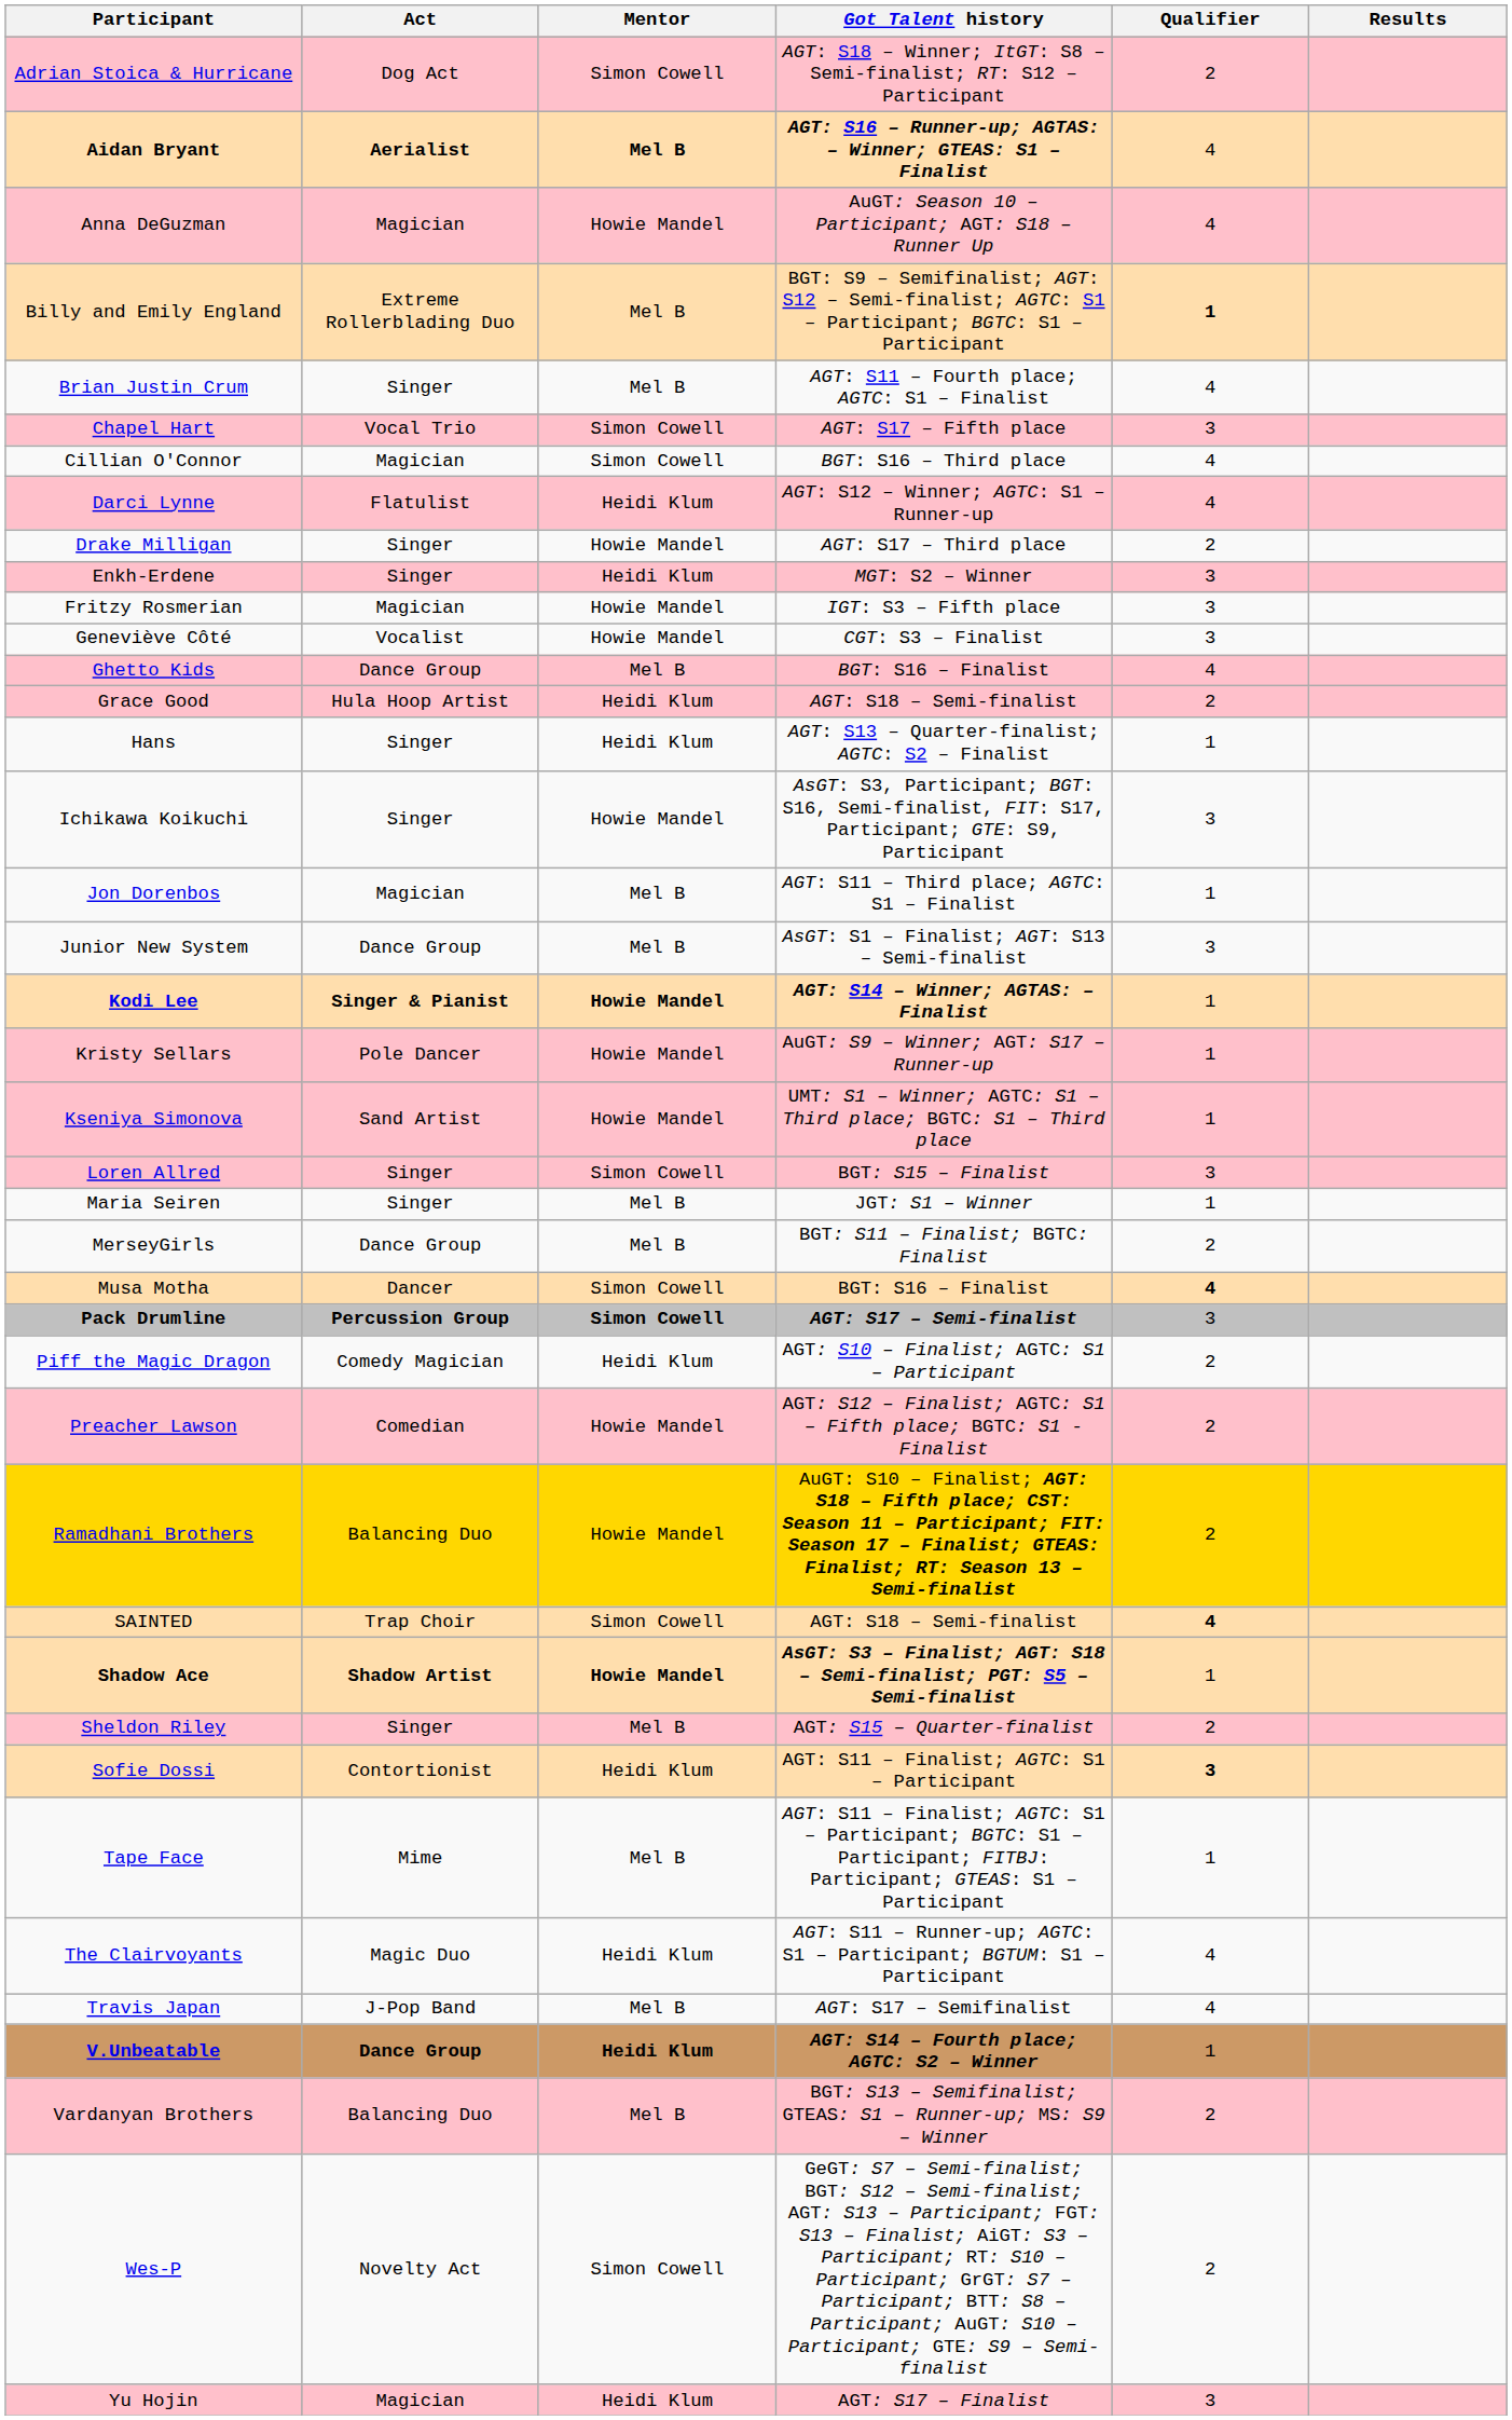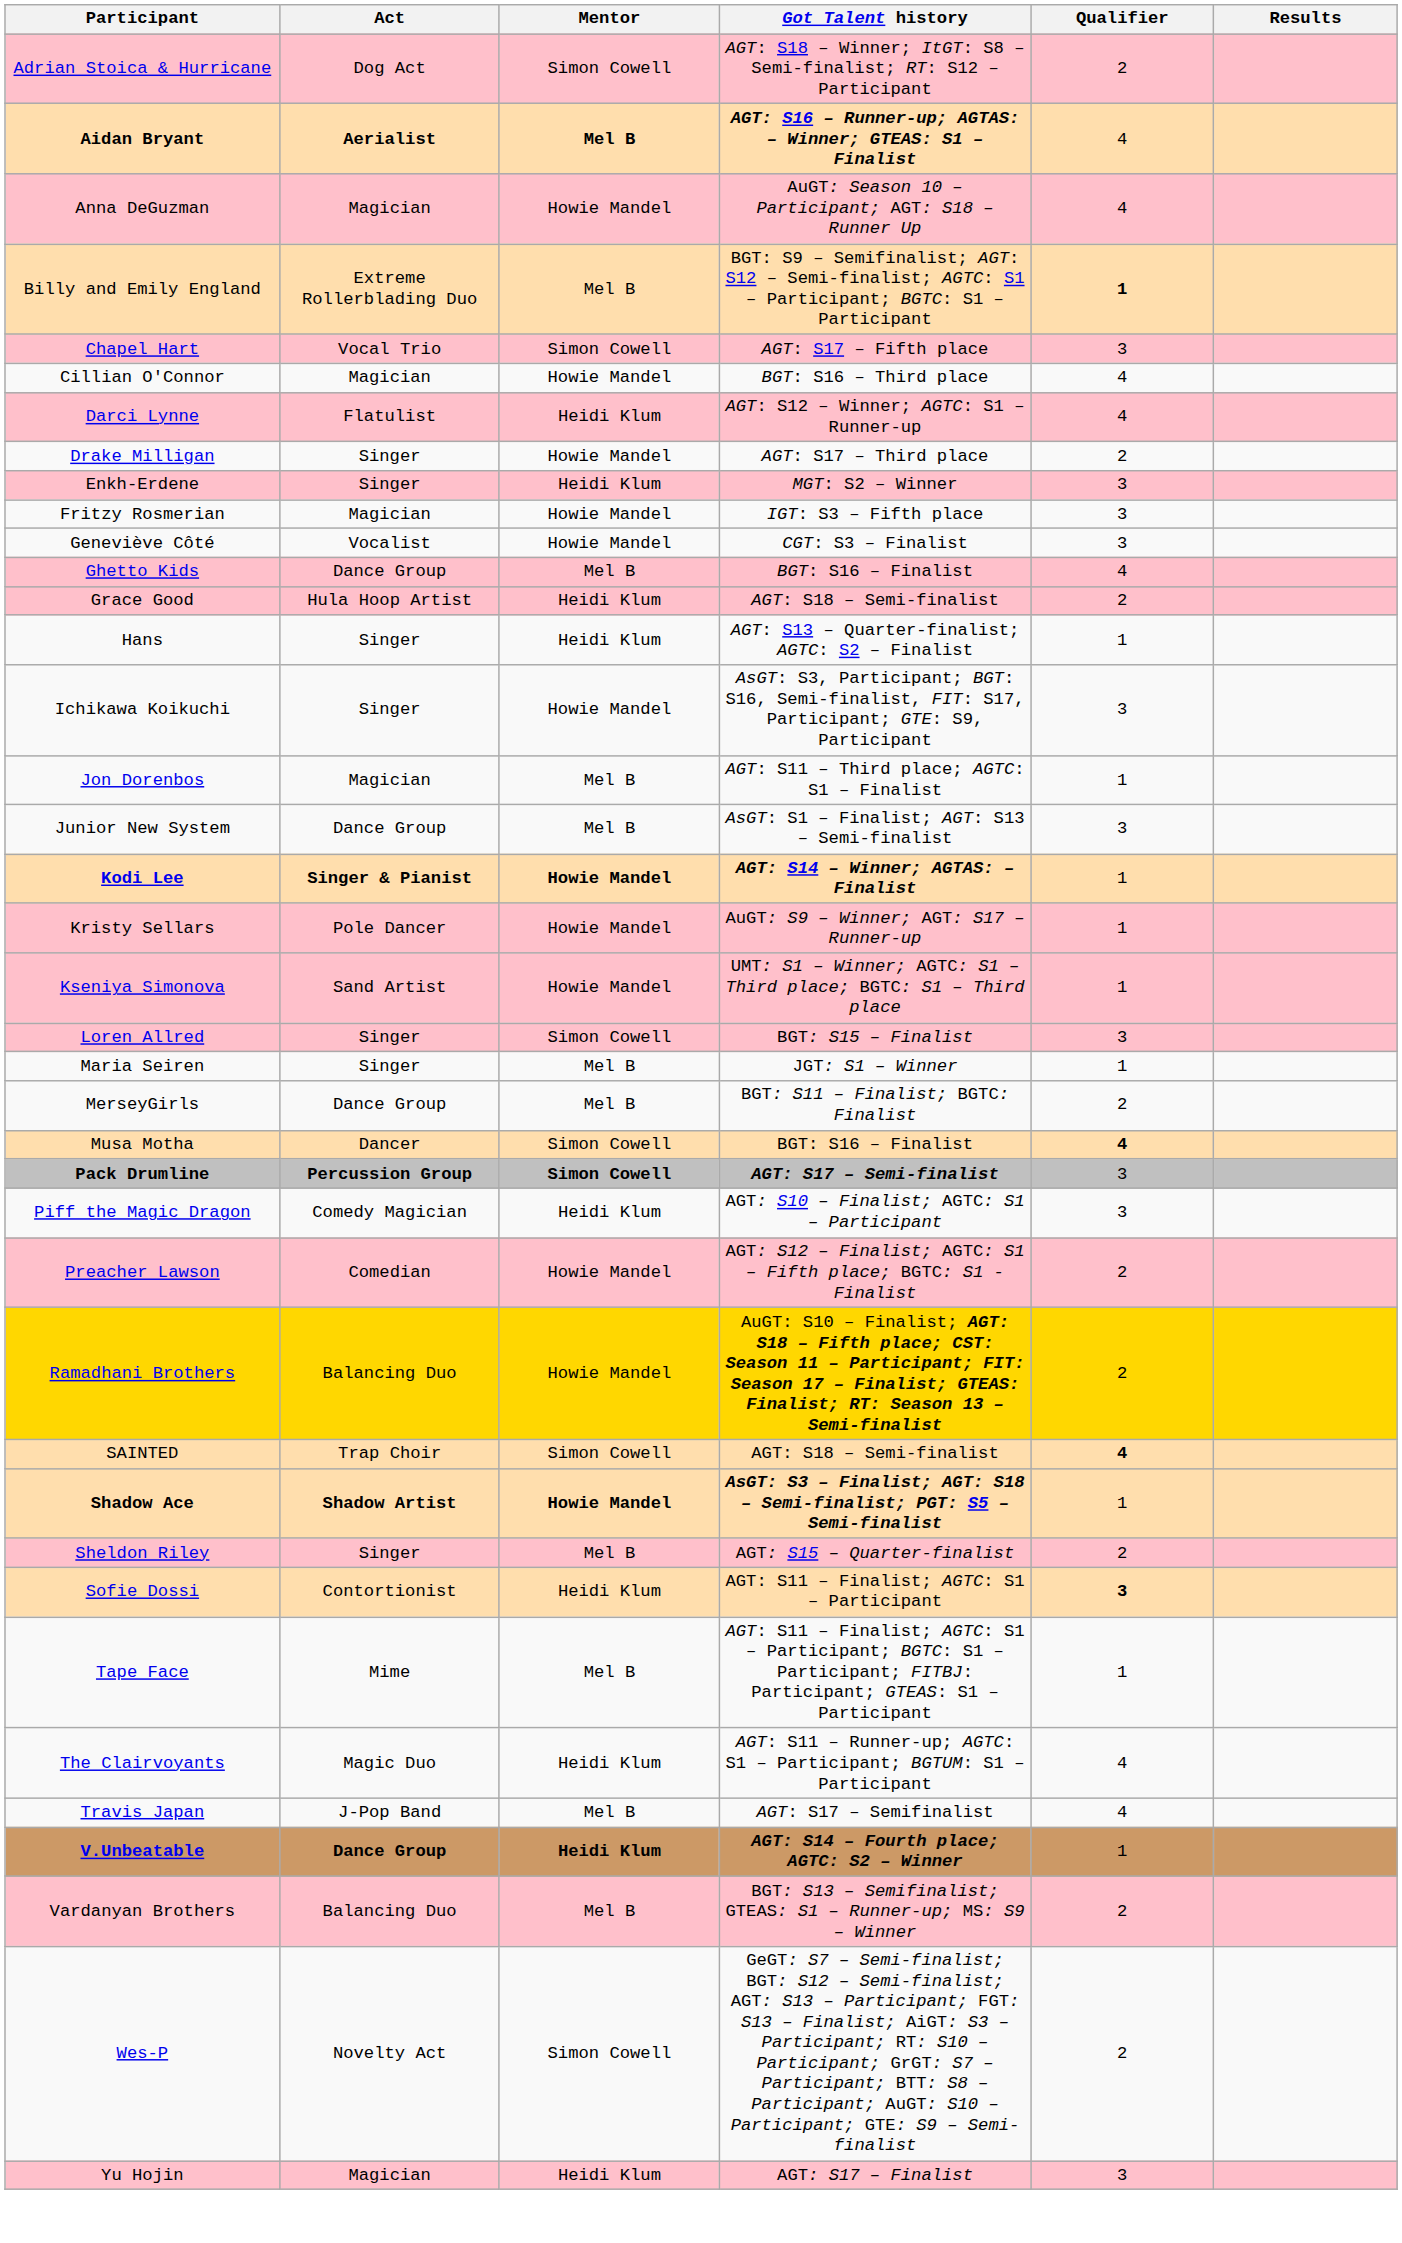 <table class="sortable wikitable" style="margin-left: auto; margin-right: auto; border: none; text-align:center; width:75%; font-size:90%">
 <tr>
 <th style="width:15%;">Participant</th>
 <th style="width:12%;">Act</th>
 <th style="width:12%;">Mentor</th>
 <th style="width:17%;" class="unsortable"><em><a href='#'>Got Talent</a></em> history</th>
 <th style="width:10%;">Qualifier</th>
 <th style="width:10%;">Results</th>
 </tr>
 <tr style="background:pink;">
 <td><a href='#'>Adrian Stoica & Hurricane</a></td>
 <td>Dog Act</td>
 <td>Simon Cowell</td>
 <td><em>AGT</em>: <a href='#'>S18</a> – Winner; <em>ItGT</em>: S8 – Semi-finalist; <em>RT</em>: S12 – Participant</td>
 <td>2</td>
 <td></td>
 </tr>
 <tr style="background:navajowhite;">
 <td><strong>Aidan Bryant</strong> </td>
 <td><strong>Aerialist</strong></td>
 <td><strong>Mel B</strong></td>
 <td><strong><em>AGT<em>: <a href='#'>S16</a> – Runner-up; </em>AGTAS<em>: – Winner; </em>GTEAS<em>: S1 – Finalist<strong></td>
 <td></strong>4<strong></td>
 <td></strong><strong></td>
 </tr>
 <tr style="background:pink;">
 <td>Anna DeGuzman</td>
 <td>Magician</td>
 <td>Howie Mandel</td>
 <td></em>AuGT<em>: Season 10 – Participant; </em>AGT<em>: S18 – Runner Up</td>
 <td>4</td>
 <td></td>
 </tr>
 <tr style="background:NavajoWhite">
 <td></strong>Billy and Emily England<strong> </td>
 <td></strong>Extreme Rollerblading Duo<strong></td>
 <td></strong>Mel B<strong></td>
 <td></em></strong>BGT</em>: S9 – Semifinalist; <em>AGT</em>: <a href='#'>S12</a> – Semi-finalist; <em>AGTC</em>: <a href='#'>S1</a> – Participant; <em>BGTC</em>: S1 – Participant</strong></td>
 <td><strong>1</strong></td>
 <td><strong></strong></td>
 </tr>
-<tr>
-<td><a href='#'>Brian Justin Crum</a></td>
-<td>Singer</td>
-<td>Mel B</td>
-<td><em>AGT</em>: <a href='#'>S11</a> – Fourth place; <em>AGTC</em>: S1 – Finalist</td>
-<td>4</td>
-<td></td>
-</tr>
 <tr style="background:pink;">
 <td><a href='#'>Chapel Hart</a></td>
 <td>Vocal Trio</td>
 <td>Simon Cowell</td>
 <td><em>AGT</em>: <a href='#'>S17</a> – Fifth place</td>
 <td>3</td>
 <td></td>
 </tr>
 <tr>
 <td>Cillian O'Connor</td>
 <td>Magician</td>
-<td>Simon Cowell</td>
+<td>Howie Mandel</td>
 <td><em>BGT</em>: S16 – Third place</td>
 <td>4</td>
 <td></td>
 </tr>
 <tr style="background:pink;">
 <td><a href='#'>Darci Lynne</a></td>
 <td>Flatulist</td>
 <td>Heidi Klum</td>
 <td><em>AGT</em>: S12 – Winner; <em>AGTC</em>: S1 – Runner-up</td>
 <td>4</td>
 <td></td>
 </tr>
 <tr>
 <td><a href='#'>Drake Milligan</a></td>
 <td>Singer</td>
 <td>Howie Mandel</td>
 <td><em>AGT</em>: S17 – Third place</td>
 <td>2</td>
 <td></td>
 </tr>
 <tr style="background:pink;">
 <td>Enkh-Erdene</td>
 <td>Singer</td>
 <td>Heidi Klum</td>
 <td><em>MGT</em>: S2 – Winner</td>
 <td>3</td>
 <td></td>
 </tr>
 <tr>
 <td>Fritzy Rosmerian</td>
 <td>Magician</td>
 <td>Howie Mandel</td>
 <td><em>IGT</em>: S3 – Fifth place</td>
 <td>3</td>
 <td></td>
 </tr>
 <tr>
 <td>Geneviève Côté</td>
 <td>Vocalist</td>
 <td>Howie Mandel</td>
 <td><em>CGT</em>: S3 – Finalist</td>
 <td>3</td>
 <td></td>
 </tr>
 <tr style="background:pink;">
 <td><a href='#'>Ghetto Kids</a></td>
 <td>Dance Group</td>
 <td>Mel B</td>
 <td><em>BGT</em>: S16 – Finalist</td>
 <td>4</td>
 <td></td>
 </tr>
 <tr style="background:pink;">
 <td>Grace Good</td>
 <td>Hula Hoop Artist</td>
 <td>Heidi Klum</td>
 <td><em>AGT</em>: S18 – Semi-finalist</td>
 <td>2</td>
 <td></td>
 </tr>
 <tr>
 <td>Hans</td>
 <td>Singer</td>
 <td>Heidi Klum</td>
 <td><em>AGT</em>: <a href='#'>S13</a> – Quarter-finalist; <em>AGTC</em>: <a href='#'>S2</a> – Finalist</td>
 <td>1</td>
 <td></td>
 </tr>
 <tr>
 <td>Ichikawa Koikuchi</td>
 <td>Singer</td>
 <td>Howie Mandel</td>
 <td><em>AsGT</em>: S3, Participant; <em>BGT</em>: S16, Semi-finalist, <em>FIT</em>: S17, Participant; <em>GTE</em>: S9, Participant</td>
 <td>3</td>
 <td></td>
 </tr>
 <tr>
 <td><a href='#'>Jon Dorenbos</a></td>
 <td>Magician</td>
 <td>Mel B</td>
 <td><em>AGT</em>: S11 – Third place; <em>AGTC</em>: S1 – Finalist</td>
 <td>1</td>
 <td></td>
 </tr>
 <tr>
 <td>Junior New System</td>
 <td>Dance Group</td>
 <td>Mel B</td>
 <td><em>AsGT</em>: S1 – Finalist; <em>AGT</em>: S13 – Semi-finalist</td>
 <td>3</td>
 <td></td>
 </tr>
 <tr style="background:navajowhite;">
 <td><strong><a href='#'>Kodi Lee</a></strong> </td>
 <td><strong>Singer & Pianist</strong></td>
 <td><strong>Howie Mandel</strong></td>
 <td><strong><em>AGT<em>: <a href='#'>S14</a> – Winner; </em>AGTAS<em>: – Finalist<strong></td>
 <td></strong>1<strong></td>
 <td></strong><strong></td>
 </tr>
 <tr style="background:pink;">
 <td>Kristy Sellars</td>
 <td>Pole Dancer</td>
 <td>Howie Mandel</td>
 <td></em>AuGT<em>: S9 – Winner; </em>AGT<em>: S17 – Runner-up</td>
 <td>1</td>
 <td></td>
 </tr>
 <tr style="background:pink;">
 <td><a href='#'>Kseniya Simonova</a></td>
 <td>Sand Artist</td>
 <td>Howie Mandel</td>
 <td></em>UMT<em>: S1 – Winner; </em>AGTC<em>: S1 – Third place;  </em>BGTC<em>: S1 – Third place</td>
 <td>1</td>
 <td></td>
 </tr>
 <tr style="background:pink;">
 <td><a href='#'>Loren Allred</a></td>
 <td>Singer</td>
 <td>Simon Cowell</td>
 <td></em>BGT<em>: S15 – Finalist</td>
 <td>3</td>
 <td></td>
 </tr>
 <tr>
 <td>Maria Seiren</td>
 <td>Singer</td>
 <td>Mel B</td>
 <td></em>JGT<em>: S1 – Winner</td>
 <td>1</td>
 <td></td>
 </tr>
 <tr>
 <td>MerseyGirls</td>
 <td>Dance Group</td>
 <td>Mel B</td>
 <td></em>BGT<em>: S11 – Finalist; </em>BGTC<em>: Finalist</td>
 <td>2</td>
 <td></td>
 </tr>
 <tr style="background:navajowhite;">
 <td></strong>Musa Motha<strong> </td>
 <td></strong>Dancer<strong></td>
 <td></strong>Simon Cowell<strong></td>
 <td></em></strong>BGT</em>: S16 – Finalist</strong></td>
 <td><strong>4</strong></td>
 <td><strong></strong></td>
 </tr>
 <tr style="background:silver">
 <td><strong>Pack Drumline</strong></td>
 <td><strong>Percussion Group</strong></td>
 <td><strong>Simon Cowell</strong></td>
 <td><strong><em>AGT<em>: S17 – Semi-finalist<strong></td>
 <td></strong>3<strong></td>
 <td></strong><strong></td>
 </tr>
 <tr>
 <td><a href='#'>Piff the Magic Dragon</a></td>
 <td>Comedy Magician</td>
 <td>Heidi Klum</td>
 <td></em>AGT<em>: <a href='#'>S10</a> – Finalist; </em>AGTC<em>: S1 – Participant</td>
-<td>2</td>
+<td>3</td>
 <td></td>
 </tr>
 <tr style="background:pink;">
 <td><a href='#'>Preacher Lawson</a></td>
 <td>Comedian</td>
 <td>Howie Mandel</td>
 <td></em>AGT<em>: S12 – Finalist; </em>AGTC<em>: S1 – Fifth place; </em>BGTC<em>: S1 -Finalist</td>
 <td>2</td>
 <td></td>
 </tr>
 <tr style="background:gold">
 <td></strong><a href='#'>Ramadhani Brothers</a><strong> </td>
 <td></strong>Balancing Duo<strong></td>
 <td></strong>Howie Mandel<strong></td>
 <td></em></strong>AuGT</em>: S10 – Finalist;</strong> <strong><em>AGT<em>: S18 – Fifth place; </em>CST<em>: Season 11 – Participant; </em>FIT<em>: Season 17 – Finalist; </em>GTEAS<em>: Finalist; </em>RT<em>: Season 13 – Semi-finalist<strong></td>
 <td></strong>2<strong></td>
 <td></strong><strong></td>
 </tr>
 <tr style="background:NavajoWhite">
 <td></strong>SAINTED<strong> </td>
 <td></strong>Trap Choir<strong></td>
 <td></strong>Simon Cowell<strong></td>
 <td></em></strong>AGT</em>: S18 – Semi-finalist</strong></td>
 <td><strong>4</strong></td>
 <td><strong></strong></td>
 </tr>
 <tr style="background:navajowhite;">
 <td><strong>Shadow Ace</strong></td>
 <td><strong>Shadow Artist</strong></td>
 <td><strong>Howie Mandel</strong></td>
 <td><strong><em>AsGT<em>: S3 – Finalist; </em>AGT<em>: S18 – Semi-finalist; </em>PGT<em>: <a href='#'>S5</a> – Semi-finalist<strong></td>
 <td></strong>1<strong></td>
 <td></strong><strong></td>
 </tr>
 <tr style="background:pink;">
 <td><a href='#'>Sheldon Riley</a></td>
 <td>Singer</td>
 <td>Mel B</td>
 <td></em>AGT<em>: <a href='#'>S15</a> – Quarter-finalist</td>
 <td>2</td>
 <td></td>
 </tr>
 <tr style="background:NavajoWhite">
 <td></strong><a href='#'>Sofie Dossi</a><strong> </td>
 <td></strong>Contortionist<strong></td>
 <td></strong>Heidi Klum<strong></td>
 <td></em></strong>AGT</em>: S11 – Finalist; <em>AGTC</em>: S1 – Participant</strong></td>
 <td><strong>3</strong></td>
 <td><strong></strong></td>
 </tr>
 <tr>
 <td><a href='#'>Tape Face</a></td>
 <td>Mime</td>
 <td>Mel B</td>
 <td><em>AGT</em>: S11 – Finalist; <em>AGTC</em>: S1 – Participant; <em>BGTC</em>: S1 – Participant; <em>FITBJ</em>: Participant; <em>GTEAS</em>: S1 – Participant</td>
 <td>1</td>
 <td></td>
 </tr>
 <tr>
 <td><a href='#'>The Clairvoyants</a></td>
 <td>Magic Duo</td>
 <td>Heidi Klum</td>
 <td><em>AGT</em>: S11 – Runner-up; <em>AGTC</em>: S1 – Participant; <em>BGTUM</em>: S1 – Participant</td>
 <td>4</td>
 <td></td>
 </tr>
 <tr>
 <td><a href='#'>Travis Japan</a></td>
 <td>J-Pop Band</td>
 <td>Mel B</td>
 <td><em>AGT</em>: S17 – Semifinalist</td>
 <td>4</td>
 <td></td>
 </tr>
 <tr style="background:#c96;">
 <td><strong><a href='#'>V.Unbeatable</a></strong> </td>
 <td><strong>Dance Group</strong></td>
 <td><strong>Heidi Klum</strong></td>
 <td><strong><em>AGT<em>: S14 – Fourth place; </em>AGTC<em>: S2 – Winner<strong></td>
 <td></strong>1<strong></td>
 <td></strong><strong></td>
 </tr>
 <tr style="background:pink;">
 <td>Vardanyan Brothers</td>
 <td>Balancing Duo</td>
 <td>Mel B</td>
 <td></em>BGT<em>: S13 – Semifinalist; </em>GTEAS<em>: S1 – Runner-up; </em>MS<em>: S9 – Winner</td>
 <td>2</td>
 <td></td>
 </tr>
 <tr>
 <td><a href='#'>Wes-P</a></td>
 <td>Novelty Act</td>
 <td>Simon Cowell</td>
 <td></em>GeGT<em>: S7 – Semi-finalist; </em>BGT<em>: S12 – Semi-finalist; </em>AGT<em>: S13 – Participant; </em>FGT<em>: S13 – Finalist; </em>AiGT<em>: S3 – Participant; </em>RT<em>: S10 – Participant; </em>GrGT<em>: S7 – Participant; </em>BTT<em>: S8 – Participant; </em>AuGT<em>: S10 – Participant; </em>GTE<em>: S9 – Semi-finalist</td>
 <td>2</td>
 <td></td>
 </tr>
 <tr style="background:pink;">
 <td>Yu Hojin</td>
 <td>Magician</td>
 <td>Heidi Klum</td>
 <td></em>AGT<em>: S17 – Finalist</td>
 <td>3</td>
 <td></td>
 </tr>
 </table>
